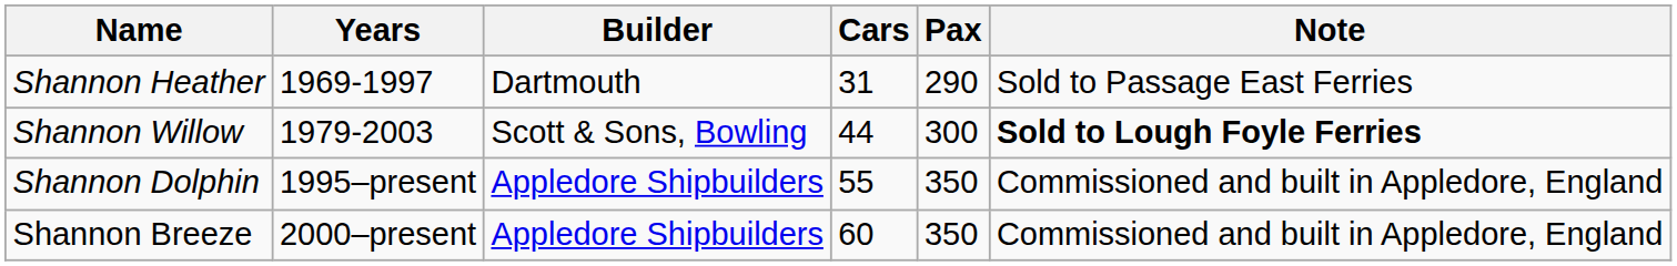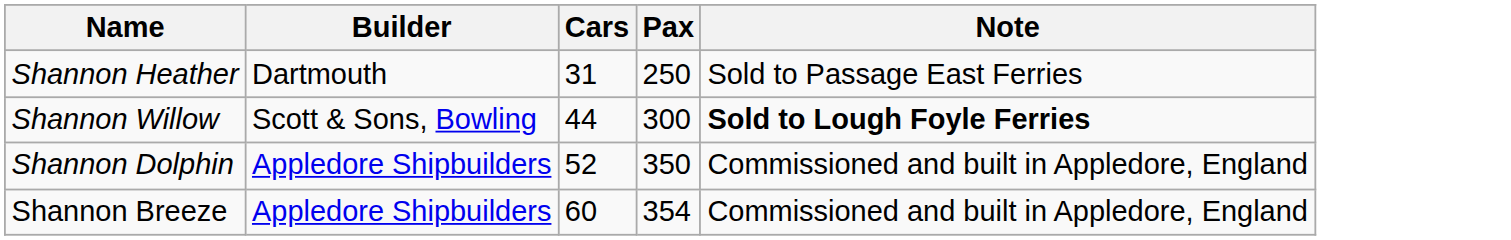 <table class="wikitable">
 <tr>
 <th>Name</th>
-<th>Years</th>
 <th>Builder</th>
 <th>Cars</th>
 <th>Pax</th>
 <th>Note</th>
 </tr>
 <tr>
 <td><em>Shannon Heather</em></td>
-<td>1969-1997</td>
 <td>Dartmouth</td>
 <td>31</td>
-<td>290</td>
+<td>250</td>
 <td>Sold to Passage East Ferries</td>
 </tr>
 <tr>
 <td><em>Shannon Willow</em></td>
-<td>1979-2003</td>
 <td>Scott & Sons, <a href='#'>Bowling</a></td>
 <td>44</td>
 <td>300</td>
 <td><strong>Sold to Lough Foyle Ferries</strong></td>
 </tr>
 <tr>
 <td><em>Shannon Dolphin</em></td>
-<td>1995–present</td>
 <td><a href='#'>Appledore Shipbuilders</a></td>
-<td>55</td>
+<td>52</td>
 <td>350</td>
 <td>Commissioned and built in Appledore, England</td>
 </tr>
 <tr>
 <td>Shannon Breeze</td>
-<td>2000–present</td>
 <td><a href='#'>Appledore Shipbuilders</a></td>
 <td>60</td>
-<td>350</td>
+<td>354</td>
 <td>Commissioned and built in Appledore, England</td>
 </tr>
 </table>
